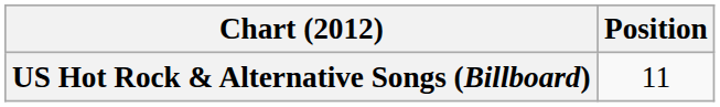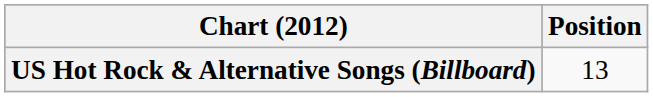 <table class="wikitable plainrowheaders" style="text-align:center">
 <tr>
 <th scope="col">Chart (2012)</th>
 <th scope="col">Position</th>
 </tr>
 <tr>
 <th scope="row">US Hot Rock & Alternative Songs (<em>Billboard</em>)</th>
-<td>11</td>
+<td>13</td>
 </tr>
 </table>
